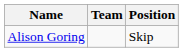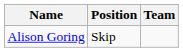 <table class="wikitable">
 <tr>
 <th><strong>Name</strong></th>
+<th><strong>Position</strong></th>
 <th><strong>Team</strong></th>
-<th><strong>Position</strong></th>
 </tr>
 <tr>
 <td><a href='#'>Alison Goring</a> </td>
+<td>Skip</td>
 <td></td>
-<td>Skip</td>
 </tr>
 </table>
